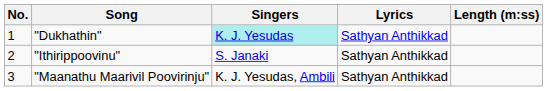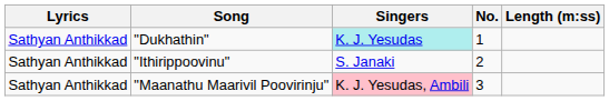 <table class="wikitable" style="font-size:95%;">
 <tr>
-<th>No.</th>
+<th>Lyrics</th>
 <th>Song</th>
 <th>Singers</th>
-<th>Lyrics</th>
+<th>No.</th>
 <th>Length (m:ss)</th>
 </tr>
 <tr>
-<td>1</td>
+<td><a href='#'>Sathyan Anthikkad</a></td>
 <td>"Dukhathin"</td>
 <td style="background: paleturquoise;"><a href='#'>K. J. Yesudas</a></td>
-<td><a href='#'>Sathyan Anthikkad</a></td>
+<td>1</td>
 <td></td>
 </tr>
 <tr>
-<td>2</td>
+<td>Sathyan Anthikkad</td>
 <td>"Ithirippoovinu"</td>
 <td><a href='#'>S. Janaki</a></td>
-<td>Sathyan Anthikkad</td>
+<td>2</td>
 <td></td>
 </tr>
 <tr>
+<td>Sathyan Anthikkad</td>
+<td>"Maanathu Maarivil Poovirinju"</td>
+<td style="background: pink;">K. J. Yesudas, <a href='#'>Ambili</a></td>
 <td>3</td>
-<td>"Maanathu Maarivil Poovirinju"</td>
-<td>K. J. Yesudas, <a href='#'>Ambili</a></td>
-<td>Sathyan Anthikkad</td>
 <td></td>
 </tr>
 </table>
